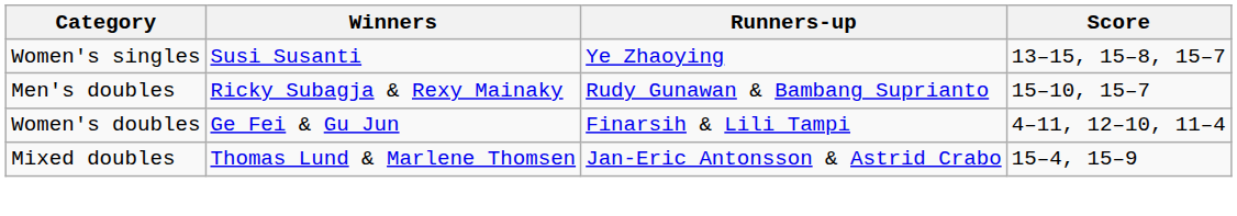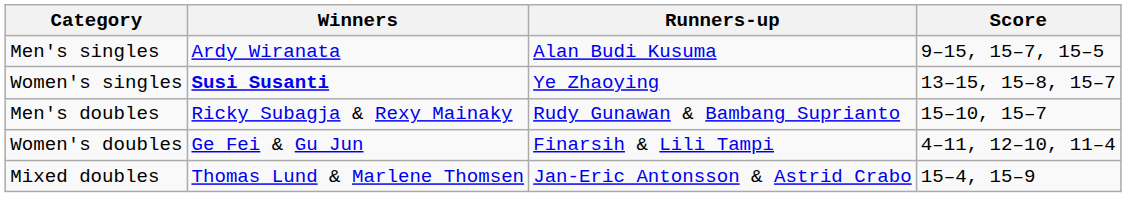 <table class=wikitable style="margin:auto;">
 <tr>
 <th>Category</th>
 <th>Winners</th>
 <th>Runners-up</th>
 <th>Score</th>
 </tr>
 <tr>
+<td>Men's singles</td>
+<td> <a href='#'>Ardy Wiranata</a></td>
+<td> <a href='#'>Alan Budi Kusuma</a></td>
+<td>9–15, 15–7, 15–5</td>
+</tr>
+<tr>
 <td>Women's singles</td>
-<td> <a href='#'>Susi Susanti</a></td>
+<td><strong> <a href='#'>Susi Susanti</a></strong></td>
 <td> <a href='#'>Ye Zhaoying</a></td>
 <td>13–15, 15–8, 15–7</td>
 </tr>
 <tr>
 <td>Men's doubles</td>
 <td> <a href='#'>Ricky Subagja</a> & <a href='#'>Rexy Mainaky</a></td>
 <td> <a href='#'>Rudy Gunawan</a> & <a href='#'>Bambang Suprianto</a></td>
 <td>15–10, 15–7</td>
 </tr>
 <tr>
 <td>Women's doubles</td>
 <td> <a href='#'>Ge Fei</a> & <a href='#'>Gu Jun</a></td>
 <td> <a href='#'>Finarsih</a> & <a href='#'>Lili Tampi</a></td>
 <td>4–11, 12–10, 11–4</td>
 </tr>
 <tr>
 <td>Mixed doubles</td>
 <td> <a href='#'>Thomas Lund</a> & <a href='#'>Marlene Thomsen</a></td>
 <td> <a href='#'>Jan-Eric Antonsson</a> & <a href='#'>Astrid Crabo</a></td>
 <td>15–4, 15–9</td>
 </tr>
 </table>
